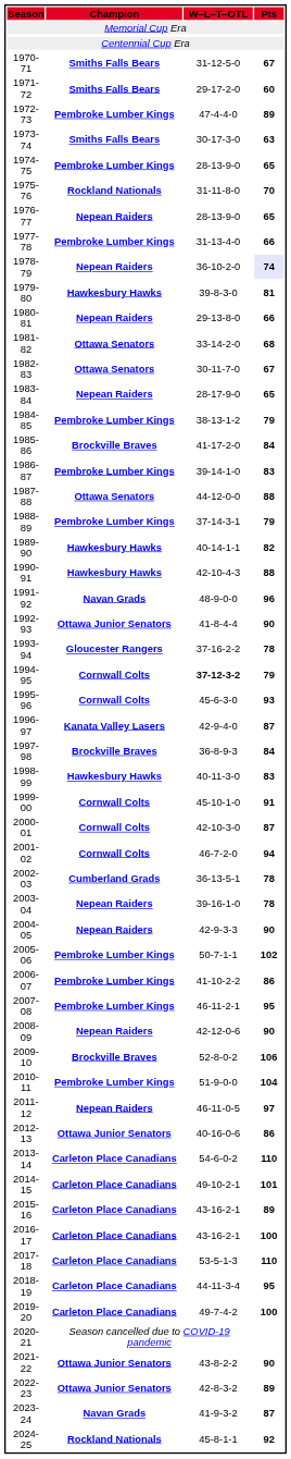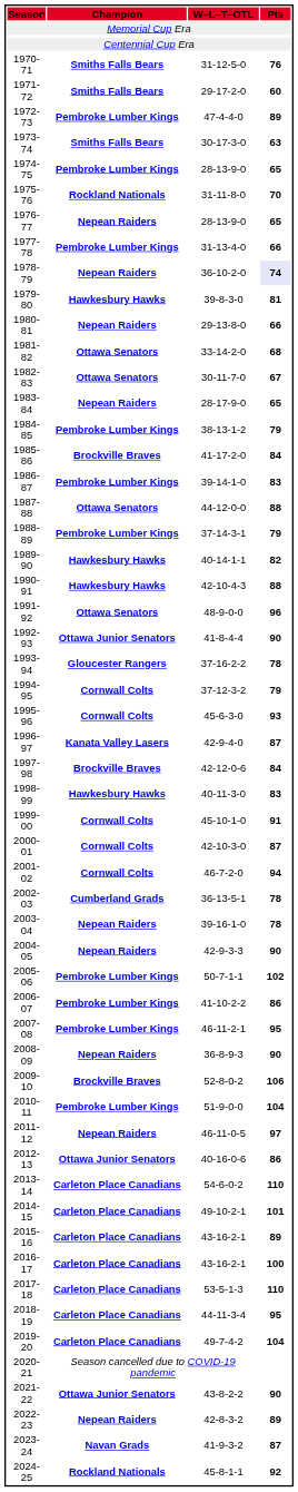 <table cellpadding="1" width="400px" style="font-size: 90%; border: 2px solid black;">
 <tr style="text-align: center;">
 <th style="background: #E30022;" width="50"><span> <strong>Season</strong></span></th>
 <th style="background: #E30022;" width="190"><span> <strong>Champion</strong></span></th>
 <th style="background: #E30022;" width="95"><span> <strong>W–L–T–OTL</strong></span></th>
 <th style="background: #E30022;" width="40"><span> <strong>Pts</strong></span></th>
 </tr>
 <tr style="text-align: center;" bgcolor="eeeeee">
 <td colspan="11"><em><a href='#'>Memorial Cup</a> Era</em></td>
 </tr>
 <tr style="text-align: center;">
 </tr>
 <tr style="text-align: center;" bgcolor="eeeeee">
 <td colspan="11"><em><a href='#'>Centennial Cup</a> Era</em></td>
 </tr>
 <tr style="text-align: center;">
 <td>1970-71</td>
 <td><strong><a href='#'>Smiths Falls Bears</a></strong></td>
 <td>31-12-5-0</td>
-<td><strong>67</strong></td>
+<td><strong>76</strong></td>
 </tr>
 <tr style="text-align: center;">
 <td>1971-72</td>
 <td><strong><a href='#'>Smiths Falls Bears</a></strong></td>
 <td>29-17-2-0</td>
 <td><strong>60</strong></td>
 </tr>
 <tr style="text-align: center;">
 <td>1972-73</td>
 <td><strong><a href='#'>Pembroke Lumber Kings</a></strong></td>
 <td>47-4-4-0</td>
 <td><strong>89</strong></td>
 </tr>
 <tr style="text-align: center;">
 <td>1973-74</td>
 <td><strong><a href='#'>Smiths Falls Bears</a></strong></td>
 <td>30-17-3-0</td>
 <td><strong>63</strong></td>
 </tr>
 <tr style="text-align: center;">
 <td>1974-75</td>
 <td><strong><a href='#'>Pembroke Lumber Kings</a></strong></td>
 <td>28-13-9-0</td>
 <td><strong>65</strong></td>
 </tr>
 <tr style="text-align: center;">
 <td>1975-76</td>
 <td><strong><a href='#'>Rockland Nationals</a></strong></td>
 <td>31-11-8-0</td>
 <td><strong>70</strong></td>
 </tr>
 <tr style="text-align: center;">
 <td>1976-77</td>
 <td><strong><a href='#'>Nepean Raiders</a></strong></td>
 <td>28-13-9-0</td>
 <td><strong>65</strong></td>
 </tr>
 <tr style="text-align: center;">
 <td>1977-78</td>
 <td><strong><a href='#'>Pembroke Lumber Kings</a></strong></td>
 <td>31-13-4-0</td>
 <td><strong>66</strong></td>
 </tr>
 <tr style="text-align: center;">
 <td>1978-79</td>
 <td><strong><a href='#'>Nepean Raiders</a></strong></td>
 <td>36-10-2-0</td>
 <td style="background: lavender;"><strong>74</strong></td>
 </tr>
 <tr style="text-align: center;">
 <td>1979-80</td>
 <td><strong><a href='#'>Hawkesbury Hawks</a></strong></td>
 <td>39-8-3-0</td>
 <td><strong>81</strong></td>
 </tr>
 <tr style="text-align: center;">
 <td>1980-81</td>
 <td><strong><a href='#'>Nepean Raiders</a></strong></td>
 <td>29-13-8-0</td>
 <td><strong>66</strong></td>
 </tr>
 <tr style="text-align: center;">
 <td>1981-82</td>
 <td><strong><a href='#'>Ottawa Senators</a></strong></td>
 <td>33-14-2-0</td>
 <td><strong>68</strong></td>
 </tr>
 <tr style="text-align: center;">
 <td>1982-83</td>
 <td><strong><a href='#'>Ottawa Senators</a></strong></td>
 <td>30-11-7-0</td>
 <td><strong>67</strong></td>
 </tr>
 <tr style="text-align: center;">
 <td>1983-84</td>
 <td><strong><a href='#'>Nepean Raiders</a></strong></td>
 <td>28-17-9-0</td>
 <td><strong>65</strong></td>
 </tr>
 <tr style="text-align: center;">
 <td>1984-85</td>
 <td><strong><a href='#'>Pembroke Lumber Kings</a></strong></td>
 <td>38-13-1-2</td>
 <td><strong>79</strong></td>
 </tr>
 <tr style="text-align: center;">
 <td>1985-86</td>
 <td><strong><a href='#'>Brockville Braves</a></strong></td>
 <td>41-17-2-0</td>
 <td><strong>84</strong></td>
 </tr>
 <tr style="text-align: center;">
 <td>1986-87</td>
 <td><strong><a href='#'>Pembroke Lumber Kings</a></strong></td>
 <td>39-14-1-0</td>
 <td><strong>83</strong></td>
 </tr>
 <tr style="text-align: center;">
 <td>1987-88</td>
 <td><strong><a href='#'>Ottawa Senators</a></strong></td>
 <td>44-12-0-0</td>
 <td><strong>88</strong></td>
 </tr>
 <tr style="text-align: center;">
 <td>1988-89</td>
 <td><strong><a href='#'>Pembroke Lumber Kings</a></strong></td>
 <td>37-14-3-1</td>
 <td><strong>79</strong></td>
 </tr>
 <tr style="text-align: center;">
 <td>1989-90</td>
 <td><strong><a href='#'>Hawkesbury Hawks</a></strong></td>
 <td>40-14-1-1</td>
 <td><strong>82</strong></td>
 </tr>
 <tr style="text-align: center;">
 <td>1990-91</td>
 <td><strong><a href='#'>Hawkesbury Hawks</a></strong></td>
 <td>42-10-4-3</td>
 <td><strong>88</strong></td>
 </tr>
 <tr style="text-align: center;">
 <td>1991-92</td>
-<td><strong><a href='#'>Navan Grads</a></strong></td>
+<td><strong><a href='#'>Ottawa Senators</a></strong></td>
 <td>48-9-0-0</td>
 <td><strong>96</strong></td>
 </tr>
 <tr style="text-align: center;">
 <td>1992-93</td>
 <td><strong><a href='#'>Ottawa Junior Senators</a></strong></td>
 <td>41-8-4-4</td>
 <td><strong>90</strong></td>
 </tr>
 <tr style="text-align: center;">
 <td>1993-94</td>
 <td><strong><a href='#'>Gloucester Rangers</a></strong></td>
 <td>37-16-2-2</td>
 <td><strong>78</strong></td>
 </tr>
 <tr style="text-align: center;">
 <td>1994-95</td>
 <td><strong><a href='#'>Cornwall Colts</a></strong></td>
-<td><strong>37-12-3-2</strong></td>
+<td>37-12-3-2</td>
 <td><strong>79</strong></td>
 </tr>
 <tr style="text-align: center;">
 <td>1995-96</td>
 <td><strong><a href='#'>Cornwall Colts</a></strong></td>
 <td>45-6-3-0</td>
 <td><strong>93</strong></td>
 </tr>
 <tr style="text-align: center;">
 <td>1996-97</td>
 <td><strong><a href='#'>Kanata Valley Lasers</a></strong></td>
 <td>42-9-4-0</td>
 <td><strong>87</strong></td>
 </tr>
 <tr style="text-align: center;">
 <td>1997-98</td>
 <td><strong><a href='#'>Brockville Braves</a></strong></td>
-<td>36-8-9-3</td>
+<td>42-12-0-6</td>
 <td><strong>84</strong></td>
 </tr>
 <tr style="text-align: center;">
 <td>1998-99</td>
 <td><strong><a href='#'>Hawkesbury Hawks</a></strong></td>
 <td>40-11-3-0</td>
 <td><strong>83</strong></td>
 </tr>
 <tr style="text-align: center;">
 <td>1999-00</td>
 <td><strong><a href='#'>Cornwall Colts</a></strong></td>
 <td>45-10-1-0</td>
 <td><strong>91</strong></td>
 </tr>
 <tr style="text-align: center;">
 <td>2000-01</td>
 <td><strong><a href='#'>Cornwall Colts</a></strong></td>
 <td>42-10-3-0</td>
 <td><strong>87</strong></td>
 </tr>
 <tr style="text-align: center;">
 <td>2001-02</td>
 <td><strong><a href='#'>Cornwall Colts</a></strong></td>
 <td>46-7-2-0</td>
 <td><strong>94</strong></td>
 </tr>
 <tr style="text-align: center;">
 <td>2002-03</td>
 <td><strong><a href='#'>Cumberland Grads</a></strong></td>
 <td>36-13-5-1</td>
 <td><strong>78</strong></td>
 </tr>
 <tr style="text-align: center;">
 <td>2003-04</td>
 <td><strong><a href='#'>Nepean Raiders</a></strong></td>
 <td>39-16-1-0</td>
 <td><strong>78</strong></td>
 </tr>
 <tr style="text-align: center;">
 <td>2004-05</td>
 <td><strong><a href='#'>Nepean Raiders</a></strong></td>
 <td>42-9-3-3</td>
 <td><strong>90</strong></td>
 </tr>
 <tr style="text-align: center;">
 <td>2005-06</td>
 <td><strong><a href='#'>Pembroke Lumber Kings</a></strong></td>
 <td>50-7-1-1</td>
 <td><strong>102</strong></td>
 </tr>
 <tr style="text-align: center;">
 <td>2006-07</td>
 <td><strong><a href='#'>Pembroke Lumber Kings</a></strong></td>
 <td>41-10-2-2</td>
 <td><strong>86</strong></td>
 </tr>
 <tr style="text-align: center;">
 <td>2007-08</td>
 <td><strong><a href='#'>Pembroke Lumber Kings</a></strong></td>
 <td>46-11-2-1</td>
 <td><strong>95</strong></td>
 </tr>
 <tr style="text-align: center;">
 <td>2008-09</td>
 <td><strong><a href='#'>Nepean Raiders</a></strong></td>
-<td>42-12-0-6</td>
+<td>36-8-9-3</td>
 <td><strong>90</strong></td>
 </tr>
 <tr style="text-align: center;">
 <td>2009-10</td>
 <td><strong><a href='#'>Brockville Braves</a></strong></td>
 <td>52-8-0-2</td>
 <td><strong>106</strong></td>
 </tr>
 <tr style="text-align: center;">
 <td>2010-11</td>
 <td><strong><a href='#'>Pembroke Lumber Kings</a></strong></td>
 <td>51-9-0-0</td>
 <td><strong>104</strong></td>
 </tr>
 <tr style="text-align: center;">
 <td>2011-12</td>
 <td><strong><a href='#'>Nepean Raiders</a></strong></td>
 <td>46-11-0-5</td>
 <td><strong>97</strong></td>
 </tr>
 <tr style="text-align: center;">
 <td>2012-13</td>
 <td><strong><a href='#'>Ottawa Junior Senators</a></strong></td>
 <td>40-16-0-6</td>
 <td><strong>86</strong></td>
 </tr>
 <tr style="text-align: center;">
 <td>2013-14</td>
 <td><strong><a href='#'>Carleton Place Canadians</a></strong></td>
 <td>54-6-0-2</td>
 <td><strong>110</strong></td>
 </tr>
 <tr style="text-align: center;">
 <td>2014-15</td>
 <td><strong><a href='#'>Carleton Place Canadians</a></strong></td>
 <td>49-10-2-1</td>
 <td><strong>101</strong></td>
 </tr>
 <tr style="text-align: center;">
 <td>2015-16</td>
 <td><strong><a href='#'>Carleton Place Canadians</a></strong></td>
 <td>43-16-2-1</td>
 <td><strong>89</strong></td>
 </tr>
 <tr style="text-align: center;">
 <td>2016-17</td>
 <td><strong><a href='#'>Carleton Place Canadians</a></strong></td>
 <td>43-16-2-1</td>
 <td><strong>100</strong></td>
 </tr>
 <tr style="text-align: center;">
 <td>2017-18</td>
 <td><strong><a href='#'>Carleton Place Canadians</a></strong></td>
 <td>53-5-1-3</td>
 <td><strong>110</strong></td>
 </tr>
 <tr style="text-align: center;">
 <td>2018-19</td>
 <td><strong><a href='#'>Carleton Place Canadians</a></strong></td>
 <td>44-11-3-4</td>
 <td><strong>95</strong></td>
 </tr>
 <tr style="text-align: center;">
 <td>2019-20</td>
 <td><strong><a href='#'>Carleton Place Canadians</a></strong></td>
 <td>49-7-4-2</td>
-<td><strong>100</strong></td>
+<td><strong>104</strong></td>
 </tr>
 <tr style="text-align: center;">
 <td>2020-21</td>
 <td colspan=2><em>Season cancelled due to <a href='#'>COVID-19 pandemic</a></em></td>
 </tr>
 <tr style="text-align: center;">
 <td>2021-22</td>
 <td><strong><a href='#'>Ottawa Junior Senators</a></strong></td>
 <td>43-8-2-2</td>
 <td><strong>90</strong></td>
 </tr>
 <tr style="text-align: center;">
 <td>2022-23</td>
-<td><strong><a href='#'>Ottawa Junior Senators</a></strong></td>
+<td><strong><a href='#'>Nepean Raiders</a></strong></td>
 <td>42-8-3-2</td>
 <td><strong>89</strong></td>
 </tr>
 <tr style="text-align: center;">
 <td>2023-24</td>
 <td><strong><a href='#'>Navan Grads</a></strong></td>
 <td>41-9-3-2</td>
 <td><strong>87</strong></td>
 </tr>
 <tr style="text-align: center;">
 <td>2024-25</td>
 <td><strong><a href='#'>Rockland Nationals</a></strong></td>
 <td>45-8-1-1</td>
 <td><strong>92</strong></td>
 </tr>
 </table>
